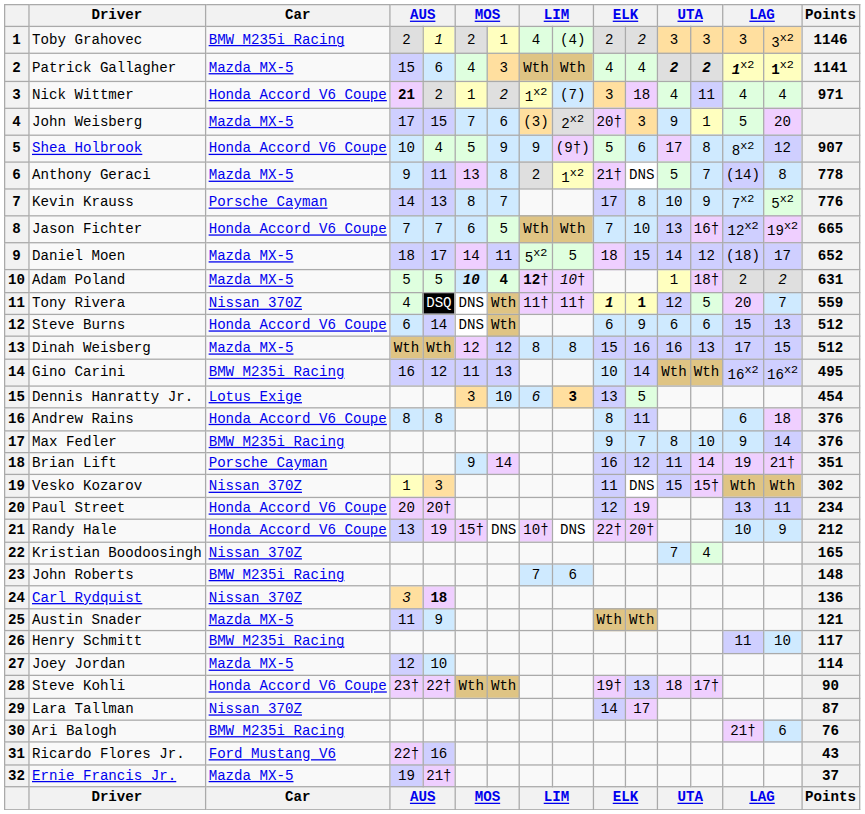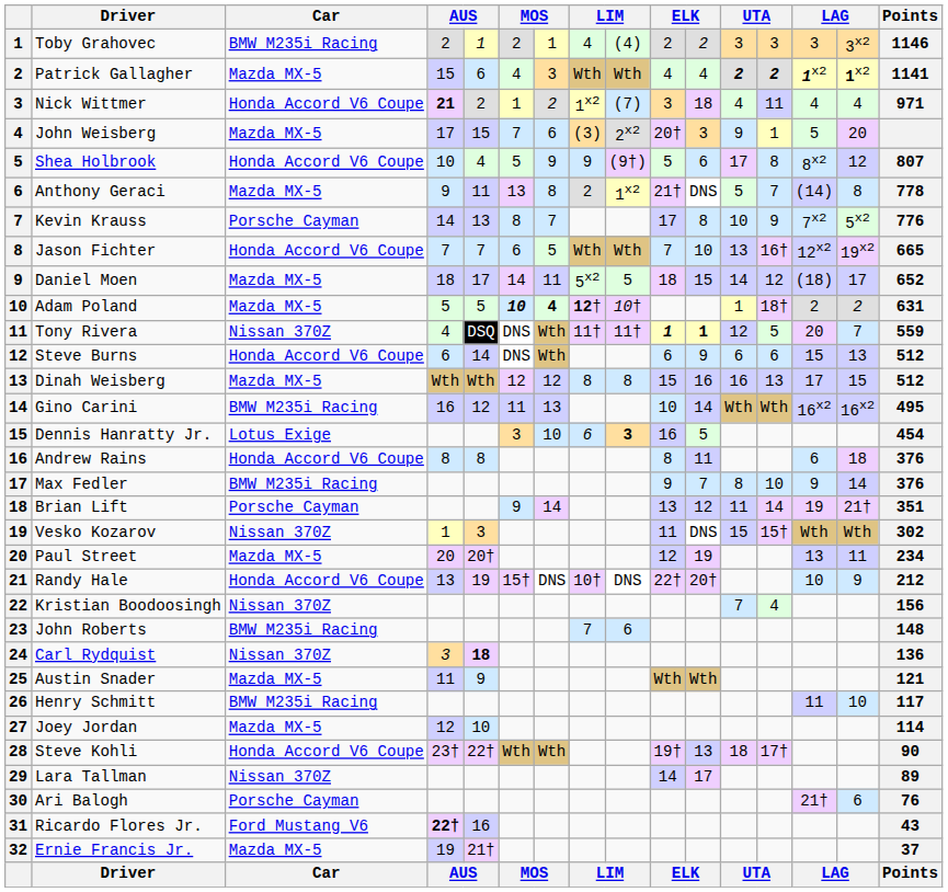 <table class="wikitable" style="font-size:85%; text-align:center">
 <tr valign="top">
 <th valign=middle></th>
 <th valign=middle>Driver</th>
 <th valign=middle>Car</th>
 <th colspan=2><a href='#'>AUS</a></th>
 <th colspan=2><a href='#'>MOS</a></th>
 <th colspan=2><a href='#'>LIM</a></th>
 <th colspan=2><a href='#'>ELK</a></th>
 <th colspan=2><a href='#'>UTA</a></th>
 <th colspan=2><a href='#'>LAG</a></th>
 <th valign=middle>Points</th>
 </tr>
 <tr>
 <th>1</th>
 <td align=left> Toby Grahovec</td>
 <td align=left><a href='#'>BMW M235i Racing</a></td>
 <td style="background:#DFDFDF;">2</td>
 <td style="background:#FFFFBF;"><em>1</em></td>
 <td style="background:#DFDFDF;">2</td>
 <td style="background:#FFFFBF;">1</td>
 <td style="background:#DFFFDF;">4</td>
 <td style="background:#DFFFDF;">(4)</td>
 <td style="background:#DFDFDF;">2</td>
 <td style="background:#DFDFDF;"><em>2</em></td>
 <td style="background:#FFDF9F;">3</td>
 <td style="background:#FFDF9F;">3</td>
 <td style="background:#FFDF9F;">3</td>
 <td style="background:#FFDF9F;">3<sup>x2</sup></td>
 <th>1146</th>
 </tr>
 <tr>
 <th>2</th>
 <td align=left> Patrick Gallagher</td>
 <td align=left><a href='#'>Mazda MX-5</a></td>
 <td style="background:#CFCFFF;">15</td>
 <td style="background:#CFEAFF;">6</td>
 <td style="background:#DFFFDF;">4</td>
 <td style="background:#FFDF9F;">3</td>
 <td style="background:#DFC484;">Wth</td>
 <td style="background:#DFC484;">Wth</td>
 <td style="background:#DFFFDF;">4</td>
 <td style="background:#DFFFDF;">4</td>
 <td style="background:#DFDFDF;"><strong><em>2</em></strong></td>
 <td style="background:#DFDFDF;"><strong><em>2</em></strong></td>
 <td style="background:#FFFFBF;"><strong><em>1</em></strong><sup>x2</sup></td>
 <td style="background:#FFFFBF;"><strong>1</strong><sup>x2</sup></td>
 <th>1141</th>
 </tr>
 <tr>
 <th>3</th>
 <td align=left> Nick Wittmer</td>
 <td align=left><a href='#'>Honda Accord V6 Coupe</a></td>
 <td style="background:#EFCFFF;"><strong>21</strong></td>
 <td style="background:#DFDFDF;">2</td>
 <td style="background:#FFFFBF;">1</td>
 <td style="background:#DFDFDF;"><em>2</em></td>
 <td style="background:#FFFFBF;">1<sup>x2</sup></td>
 <td style="background:#CFEAFF;">(7)</td>
 <td style="background:#FFDF9F;">3</td>
 <td style="background:#EFCFFF;">18</td>
 <td style="background:#DFFFDF;">4</td>
 <td style="background:#CFCFFF;">11</td>
 <td style="background:#DFFFDF;">4</td>
 <td style="background:#DFFFDF;">4</td>
 <th>971</th>
 </tr>
 <tr>
 <th>4</th>
 <td align=left> John Weisberg</td>
 <td align=left><a href='#'>Mazda MX-5</a></td>
 <td style="background:#CFCFFF;">17</td>
 <td style="background:#CFCFFF;">15</td>
 <td style="background:#CFEAFF;">7</td>
 <td style="background:#CFEAFF;">6</td>
 <td style="background:#FFDF9F;">(3)</td>
 <td style="background:#DFDFDF;">2<sup>x2</sup></td>
 <td style="background:#EFCFFF;">20†</td>
 <td style="background:#FFDF9F;">3</td>
 <td style="background:#CFEAFF;">9</td>
 <td style="background:#FFFFBF;">1</td>
 <td style="background:#DFFFDF;">5</td>
 <td style="background:#EFCFFF;">20</td>
 <th></th>
 </tr>
 <tr>
 <th>5</th>
 <td align=left> <a href='#'>Shea Holbrook</a></td>
 <td align=left><a href='#'>Honda Accord V6 Coupe</a></td>
 <td style="background:#CFEAFF;">10</td>
 <td style="background:#DFFFDF;">4</td>
 <td style="background:#DFFFDF;">5</td>
 <td style="background:#CFEAFF;">9</td>
 <td style="background:#CFEAFF;">9</td>
 <td style="background:#EFCFFF;">(9†)</td>
 <td style="background:#DFFFDF;">5</td>
 <td style="background:#CFEAFF;">6</td>
 <td style="background:#EFCFFF;">17</td>
 <td style="background:#CFEAFF;">8</td>
 <td style="background:#CFEAFF;">8<sup>x2</sup></td>
 <td style="background:#CFCFFF;">12</td>
-<th>907</th>
+<th>807</th>
 </tr>
 <tr>
 <th>6</th>
 <td align=left> Anthony Geraci</td>
 <td align=left><a href='#'>Mazda MX-5</a></td>
 <td style="background:#CFEAFF;">9</td>
 <td style="background:#CFCFFF;">11</td>
 <td style="background:#EFCFFF;">13</td>
 <td style="background:#CFEAFF;">8</td>
 <td style="background:#DFDFDF;">2</td>
 <td style="background:#FFFFBF;">1<sup>x2</sup></td>
 <td style="background:#EFCFFF;">21†</td>
 <td style="background:#FFFFFF;">DNS</td>
 <td style="background:#DFFFDF;">5</td>
 <td style="background:#CFEAFF;">7</td>
 <td style="background:#CFCFFF;">(14)</td>
 <td style="background:#CFEAFF;">8</td>
 <th>778</th>
 </tr>
 <tr>
 <th>7</th>
 <td align=left> Kevin Krauss</td>
 <td align=left><a href='#'>Porsche Cayman</a></td>
 <td style="background:#CFCFFF;">14</td>
 <td style="background:#CFCFFF;">13</td>
 <td style="background:#CFEAFF;">8</td>
 <td style="background:#CFEAFF;">7</td>
 <td></td>
 <td></td>
 <td style="background:#CFCFFF;">17</td>
 <td style="background:#CFEAFF;">8</td>
 <td style="background:#CFEAFF;">10</td>
 <td style="background:#CFEAFF;">9</td>
 <td style="background:#CFEAFF;">7<sup>x2</sup></td>
 <td style="background:#DFFFDF;">5<sup>x2</sup></td>
 <th>776</th>
 </tr>
 <tr>
 <th>8</th>
 <td align=left> Jason Fichter</td>
 <td align=left><a href='#'>Honda Accord V6 Coupe</a></td>
 <td style="background:#CFEAFF;">7</td>
 <td style="background:#CFEAFF;">7</td>
 <td style="background:#CFEAFF;">6</td>
 <td style="background:#DFFFDF;">5</td>
 <td style="background:#DFC484;">Wth</td>
 <td style="background:#DFC484;">Wth</td>
 <td style="background:#CFEAFF;">7</td>
 <td style="background:#CFEAFF;">10</td>
 <td style="background:#CFCFFF;">13</td>
 <td style="background:#EFCFFF;">16†</td>
 <td style="background:#CFCFFF;">12<sup>x2</sup></td>
 <td style="background:#EFCFFF;">19<sup>x2</sup></td>
 <th>665</th>
 </tr>
 <tr>
 <th>9</th>
 <td align=left> Daniel Moen</td>
 <td align=left><a href='#'>Mazda MX-5</a></td>
 <td style="background:#CFCFFF;">18</td>
 <td style="background:#CFCFFF;">17</td>
 <td style="background:#EFCFFF;">14</td>
 <td style="background:#CFCFFF;">11</td>
 <td style="background:#DFFFDF;">5<sup>x2</sup></td>
 <td style="background:#DFFFDF;">5</td>
 <td style="background:#EFCFFF;">18</td>
 <td style="background:#CFCFFF;">15</td>
 <td style="background:#CFCFFF;">14</td>
 <td style="background:#CFCFFF;">12</td>
 <td style="background:#CFCFFF;">(18)</td>
 <td style="background:#CFCFFF;">17</td>
 <th>652</th>
 </tr>
 <tr>
 <th>10</th>
 <td align=left> Adam Poland</td>
 <td align=left><a href='#'>Mazda MX-5</a></td>
 <td style="background:#DFFFDF;">5</td>
 <td style="background:#DFFFDF;">5</td>
 <td style="background:#CFEAFF;"><strong><em>10</em></strong></td>
 <td style="background:#DFFFDF;"><strong>4</strong></td>
 <td style="background:#EFCFFF;"><strong>12</strong>†</td>
 <td style="background:#EFCFFF;"><em>10</em>†</td>
 <td></td>
 <td></td>
 <td style="background:#FFFFBF;">1</td>
 <td style="background:#EFCFFF;">18†</td>
 <td style="background:#DFDFDF;">2</td>
 <td style="background:#DFDFDF;"><em>2</em></td>
 <th>631</th>
 </tr>
 <tr>
 <th>11</th>
 <td align=left> Tony Rivera</td>
 <td align=left><a href='#'>Nissan 370Z</a></td>
 <td style="background:#DFFFDF;">4</td>
 <td style="background:#000000; color:white;">DSQ</td>
 <td style="background:#FFFFFF;">DNS</td>
 <td style="background:#DFC484;">Wth</td>
 <td style="background:#EFCFFF;">11†</td>
 <td style="background:#EFCFFF;">11†</td>
 <td style="background:#FFFFBF;"><strong><em>1</em></strong></td>
 <td style="background:#FFFFBF;"><strong>1</strong></td>
 <td style="background:#CFCFFF;">12</td>
 <td style="background:#DFFFDF;">5</td>
 <td style="background:#EFCFFF;">20</td>
 <td style="background:#CFEAFF;">7</td>
 <th>559</th>
 </tr>
 <tr>
 <th>12</th>
 <td align=left> Steve Burns</td>
 <td align=left><a href='#'>Honda Accord V6 Coupe</a></td>
 <td style="background:#CFEAFF;">6</td>
 <td style="background:#CFCFFF;">14</td>
 <td style="background:#FFFFFF;">DNS</td>
 <td style="background:#DFC484;">Wth</td>
 <td></td>
 <td></td>
 <td style="background:#CFEAFF;">6</td>
 <td style="background:#CFEAFF;">9</td>
 <td style="background:#CFEAFF;">6</td>
 <td style="background:#CFEAFF;">6</td>
 <td style="background:#CFCFFF;">15</td>
 <td style="background:#CFCFFF;">13</td>
 <th>512</th>
 </tr>
 <tr>
 <th>13</th>
 <td align=left> Dinah Weisberg</td>
 <td align=left><a href='#'>Mazda MX-5</a></td>
 <td style="background:#DFC484;">Wth</td>
 <td style="background:#DFC484;">Wth</td>
 <td style="background:#EFCFFF;">12</td>
 <td style="background:#CFCFFF;">12</td>
 <td style="background:#CFEAFF;">8</td>
 <td style="background:#CFEAFF;">8</td>
 <td style="background:#CFCFFF;">15</td>
 <td style="background:#CFCFFF;">16</td>
 <td style="background:#CFCFFF;">16</td>
 <td style="background:#CFCFFF;">13</td>
 <td style="background:#CFCFFF;">17</td>
 <td style="background:#CFCFFF;">15</td>
 <th>512</th>
 </tr>
 <tr>
 <th>14</th>
 <td align=left> Gino Carini</td>
 <td align=left><a href='#'>BMW M235i Racing</a></td>
 <td style="background:#CFCFFF;">16</td>
 <td style="background:#CFCFFF;">12</td>
 <td style="background:#CFCFFF;">11</td>
 <td style="background:#CFCFFF;">13</td>
 <td></td>
 <td></td>
 <td style="background:#CFEAFF;">10</td>
 <td style="background:#CFCFFF;">14</td>
 <td style="background:#DFC484;">Wth</td>
 <td style="background:#DFC484;">Wth</td>
 <td style="background:#CFCFFF;">16<sup>x2</sup></td>
 <td style="background:#CFCFFF;">16<sup>x2</sup></td>
 <th>495</th>
 </tr>
 <tr>
 <th>15</th>
 <td align=left> Dennis Hanratty Jr.</td>
 <td align=left><a href='#'>Lotus Exige</a></td>
 <td></td>
 <td></td>
 <td style="background:#FFDF9F;">3</td>
 <td style="background:#CFEAFF;">10</td>
 <td style="background:#CFEAFF;"><em>6</em></td>
 <td style="background:#FFDF9F;"><strong>3</strong></td>
-<td style="background:#CFCFFF;">13</td>
+<td style="background:#CFCFFF;">16</td>
 <td style="background:#DFFFDF;">5</td>
 <td></td>
 <td></td>
 <td></td>
 <td></td>
 <th>454</th>
 </tr>
 <tr>
 <th>16</th>
 <td align=left> Andrew Rains</td>
 <td align=left><a href='#'>Honda Accord V6 Coupe</a></td>
 <td style="background:#CFEAFF;">8</td>
 <td style="background:#CFEAFF;">8</td>
 <td></td>
 <td></td>
 <td></td>
 <td></td>
 <td style="background:#CFEAFF;">8</td>
 <td style="background:#CFCFFF;">11</td>
 <td></td>
 <td></td>
 <td style="background:#CFEAFF;">6</td>
 <td style="background:#EFCFFF;">18</td>
 <th>376</th>
 </tr>
 <tr>
 <th>17</th>
 <td align=left> Max Fedler</td>
 <td align=left><a href='#'>BMW M235i Racing</a></td>
 <td></td>
 <td></td>
 <td></td>
 <td></td>
 <td></td>
 <td></td>
 <td style="background:#CFEAFF;">9</td>
 <td style="background:#CFEAFF;">7</td>
 <td style="background:#CFEAFF;">8</td>
 <td style="background:#CFEAFF;">10</td>
 <td style="background:#CFEAFF;">9</td>
 <td style="background:#CFCFFF;">14</td>
 <th>376</th>
 </tr>
 <tr>
 <th>18</th>
 <td align=left> Brian Lift</td>
 <td align=left><a href='#'>Porsche Cayman</a></td>
 <td></td>
 <td></td>
 <td style="background:#CFEAFF;">9</td>
 <td style="background:#EFCFFF;">14</td>
 <td></td>
 <td></td>
-<td style="background:#CFCFFF;">16</td>
+<td style="background:#CFCFFF;">13</td>
 <td style="background:#CFCFFF;">12</td>
 <td style="background:#CFCFFF;">11</td>
 <td style="background:#EFCFFF;">14</td>
 <td style="background:#EFCFFF;">19</td>
 <td style="background:#EFCFFF;">21†</td>
 <th>351</th>
 </tr>
 <tr>
 <th>19</th>
 <td align=left> Vesko Kozarov</td>
 <td align=left><a href='#'>Nissan 370Z</a></td>
 <td style="background:#FFFFBF;">1</td>
 <td style="background:#FFDF9F;">3</td>
 <td></td>
 <td></td>
 <td></td>
 <td></td>
 <td style="background:#CFCFFF;">11</td>
 <td style="background:#FFFFFF;">DNS</td>
 <td style="background:#CFCFFF;">15</td>
 <td style="background:#EFCFFF;">15†</td>
 <td style="background:#DFC484;">Wth</td>
 <td style="background:#DFC484;">Wth</td>
 <th>302</th>
 </tr>
 <tr>
 <th>20</th>
 <td align=left> Paul Street</td>
-<td align=left><a href='#'>Honda Accord V6 Coupe</a></td>
+<td align=left><a href='#'>Mazda MX-5</a></td>
 <td style="background:#EFCFFF;">20</td>
 <td style="background:#EFCFFF;">20†</td>
 <td></td>
 <td></td>
 <td></td>
 <td></td>
 <td style="background:#CFCFFF;">12</td>
 <td style="background:#EFCFFF;">19</td>
 <td></td>
 <td></td>
 <td style="background:#CFCFFF;">13</td>
 <td style="background:#CFCFFF;">11</td>
 <th>234</th>
 </tr>
 <tr>
 <th>21</th>
 <td align=left> Randy Hale</td>
 <td align=left><a href='#'>Honda Accord V6 Coupe</a></td>
 <td style="background:#CFCFFF;">13</td>
 <td style="background:#EFCFFF;">19</td>
 <td style="background:#EFCFFF;">15†</td>
 <td style="background:#FFFFFF;">DNS</td>
 <td style="background:#EFCFFF;">10†</td>
 <td style="background:#FFFFFF;">DNS</td>
 <td style="background:#EFCFFF;">22†</td>
 <td style="background:#EFCFFF;">20†</td>
 <td></td>
 <td></td>
 <td style="background:#CFEAFF;">10</td>
 <td style="background:#CFEAFF;">9</td>
 <th>212</th>
 </tr>
 <tr>
 <th>22</th>
 <td align=left> Kristian Boodoosingh</td>
 <td align=left><a href='#'>Nissan 370Z</a></td>
 <td></td>
 <td></td>
 <td></td>
 <td></td>
 <td></td>
 <td></td>
 <td></td>
 <td></td>
 <td style="background:#CFEAFF;">7</td>
 <td style="background:#DFFFDF;">4</td>
 <td></td>
 <td></td>
-<th>165</th>
+<th>156</th>
 </tr>
 <tr>
 <th>23</th>
 <td align=left> John Roberts</td>
 <td align=left><a href='#'>BMW M235i Racing</a></td>
 <td></td>
 <td></td>
 <td></td>
 <td></td>
 <td style="background:#CFEAFF;">7</td>
 <td style="background:#CFEAFF;">6</td>
 <td></td>
 <td></td>
 <td></td>
 <td></td>
 <td></td>
 <td></td>
 <th>148</th>
 </tr>
 <tr>
 <th>24</th>
 <td align=left> <a href='#'>Carl Rydquist</a></td>
 <td align=left><a href='#'>Nissan 370Z</a></td>
 <td style="background:#FFDF9F;"><em>3</em></td>
 <td style="background:#EFCFFF;"><strong>18</strong></td>
 <td></td>
 <td></td>
 <td></td>
 <td></td>
 <td></td>
 <td></td>
 <td></td>
 <td></td>
 <td></td>
 <td></td>
 <th>136</th>
 </tr>
 <tr>
 <th>25</th>
 <td align=left> Austin Snader</td>
 <td align=left><a href='#'>Mazda MX-5</a></td>
 <td style="background:#CFCFFF;">11</td>
 <td style="background:#CFEAFF;">9</td>
 <td></td>
 <td></td>
 <td></td>
 <td></td>
 <td style="background:#DFC484;">Wth</td>
 <td style="background:#DFC484;">Wth</td>
 <td></td>
 <td></td>
 <td></td>
 <td></td>
 <th>121</th>
 </tr>
 <tr>
 <th>26</th>
 <td align=left> Henry Schmitt</td>
 <td align=left><a href='#'>BMW M235i Racing</a></td>
 <td></td>
 <td></td>
 <td></td>
 <td></td>
 <td></td>
 <td></td>
 <td></td>
 <td></td>
 <td></td>
 <td></td>
 <td style="background:#CFCFFF;">11</td>
 <td style="background:#CFEAFF;">10</td>
 <th>117</th>
 </tr>
 <tr>
 <th>27</th>
 <td align=left> Joey Jordan</td>
 <td align=left><a href='#'>Mazda MX-5</a></td>
 <td style="background:#CFCFFF;">12</td>
 <td style="background:#CFEAFF;">10</td>
 <td></td>
 <td></td>
 <td></td>
 <td></td>
 <td></td>
 <td></td>
 <td></td>
 <td></td>
 <td></td>
 <td></td>
 <th>114</th>
 </tr>
 <tr>
 <th>28</th>
 <td align=left> Steve Kohli</td>
 <td align=left><a href='#'>Honda Accord V6 Coupe</a></td>
 <td style="background:#EFCFFF;">23†</td>
 <td style="background:#EFCFFF;">22†</td>
 <td style="background:#DFC484;">Wth</td>
 <td style="background:#DFC484;">Wth</td>
 <td></td>
 <td></td>
 <td style="background:#EFCFFF;">19†</td>
 <td style="background:#CFCFFF;">13</td>
 <td style="background:#EFCFFF;">18</td>
 <td style="background:#EFCFFF;">17†</td>
 <td></td>
 <td></td>
 <th>90</th>
 </tr>
 <tr>
 <th>29</th>
 <td align=left> Lara Tallman</td>
 <td align=left><a href='#'>Nissan 370Z</a></td>
 <td></td>
 <td></td>
 <td></td>
 <td></td>
 <td></td>
 <td></td>
 <td style="background:#CFCFFF;">14</td>
 <td style="background:#EFCFFF;">17</td>
 <td></td>
 <td></td>
 <td></td>
 <td></td>
-<th>87</th>
+<th>89</th>
 </tr>
 <tr>
 <th>30</th>
 <td align=left> Ari Balogh</td>
-<td align=left><a href='#'>BMW M235i Racing</a></td>
+<td align=left><a href='#'>Porsche Cayman</a></td>
 <td></td>
 <td></td>
 <td></td>
 <td></td>
 <td></td>
 <td></td>
 <td></td>
 <td></td>
 <td></td>
 <td></td>
 <td style="background:#EFCFFF;">21†</td>
 <td style="background:#CFEAFF;">6</td>
 <th>76</th>
 </tr>
 <tr>
 <th>31</th>
 <td align=left> Ricardo Flores Jr.</td>
 <td align=left><a href='#'>Ford Mustang V6</a></td>
-<td style="background:#EFCFFF;">22†</td>
+<td style="background:#EFCFFF;"><strong>22†</strong></td>
 <td style="background:#CFCFFF;">16</td>
 <td></td>
 <td></td>
 <td></td>
 <td></td>
 <td></td>
 <td></td>
 <td></td>
 <td></td>
 <td></td>
 <td></td>
 <th>43</th>
 </tr>
 <tr>
 <th>32</th>
 <td align=left> <a href='#'>Ernie Francis Jr.</a></td>
 <td align=left><a href='#'>Mazda MX-5</a></td>
 <td style="background:#CFCFFF;">19</td>
 <td style="background:#EFCFFF;">21†</td>
 <td></td>
 <td></td>
 <td></td>
 <td></td>
 <td></td>
 <td></td>
 <td></td>
 <td></td>
 <td></td>
 <td></td>
 <th>37</th>
 </tr>
 <tr valign="top">
 <th valign=middle></th>
 <th valign=middle>Driver</th>
 <th valign=middle>Car</th>
 <th colspan=2><a href='#'>AUS</a></th>
 <th colspan=2><a href='#'>MOS</a></th>
 <th colspan=2><a href='#'>LIM</a></th>
 <th colspan=2><a href='#'>ELK</a></th>
 <th colspan=2><a href='#'>UTA</a></th>
 <th colspan=2><a href='#'>LAG</a></th>
 <th valign=middle>Points</th>
 </tr>
 </table>
